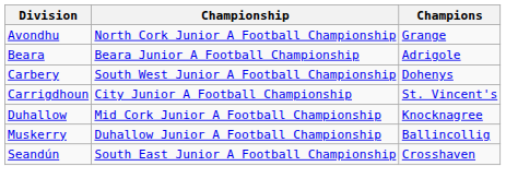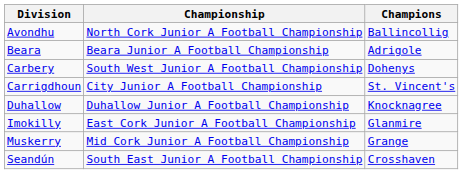 <table class="wikitable">
 <tr>
 <th>Division</th>
 <th>Championship</th>
 <th>Champions</th>
 </tr>
 <tr>
 <td><a href='#'>Avondhu</a></td>
 <td><a href='#'>North Cork Junior A Football Championship</a></td>
-<td><a href='#'>Grange</a></td>
+<td><a href='#'>Ballincollig</a></td>
 </tr>
 <tr>
 <td><a href='#'>Beara</a></td>
 <td><a href='#'>Beara Junior A Football Championship</a></td>
 <td><a href='#'>Adrigole</a></td>
 </tr>
 <tr>
 <td><a href='#'>Carbery</a></td>
 <td><a href='#'>South West Junior A Football Championship</a></td>
 <td><a href='#'>Dohenys</a></td>
 </tr>
 <tr>
 <td><a href='#'>Carrigdhoun</a></td>
 <td><a href='#'>City Junior A Football Championship</a></td>
 <td><a href='#'>St. Vincent's</a></td>
 </tr>
 <tr>
 <td><a href='#'>Duhallow</a></td>
-<td><a href='#'>Mid Cork Junior A Football Championship</a></td>
+<td><a href='#'>Duhallow Junior A Football Championship</a></td>
 <td><a href='#'>Knocknagree</a></td>
 </tr>
 <tr>
+<td><a href='#'>Imokilly</a></td>
+<td><a href='#'>East Cork Junior A Football Championship</a></td>
+<td><a href='#'>Glanmire</a></td>
+</tr>
+<tr>
 <td><a href='#'>Muskerry</a></td>
-<td><a href='#'>Duhallow Junior A Football Championship</a></td>
-<td><a href='#'>Ballincollig</a></td>
+<td><a href='#'>Mid Cork Junior A Football Championship</a></td>
+<td><a href='#'>Grange</a></td>
 </tr>
 <tr>
 <td><a href='#'>Seandún</a></td>
 <td><a href='#'>South East Junior A Football Championship</a></td>
 <td><a href='#'>Crosshaven</a></td>
 </tr>
 </table>
